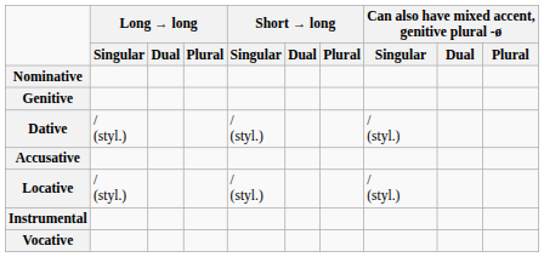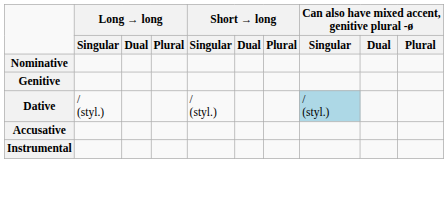 <table class="wikitable">
 <tr>
 <td rowspan="2"></td>
 <th colspan="3">Long → long</th>
 <th colspan="3">Short → long</th>
 <th colspan="3">Can also have mixed accent,<br>genitive plural -ø</th>
 </tr>
 <tr>
 <th>Singular</th>
 <th>Dual</th>
 <th>Plural</th>
 <th>Singular</th>
 <th>Dual</th>
 <th>Plural</th>
 <th>Singular</th>
 <th>Dual</th>
 <th>Plural</th>
 </tr>
 <tr>
 <th>Nominative</th>
 <td></td>
 <td></td>
 <td></td>
 <td></td>
 <td></td>
 <td></td>
 <td></td>
 <td></td>
 <td></td>
 </tr>
 <tr>
 <th>Genitive</th>
 <td></td>
 <td></td>
 <td></td>
 <td></td>
 <td></td>
 <td></td>
 <td></td>
 <td></td>
 <td></td>
 </tr>
 <tr>
 <th>Dative</th>
 <td> /<br> (styl.)</td>
 <td></td>
 <td></td>
 <td> /<br> (styl.)</td>
 <td></td>
 <td></td>
-<td> /<br> (styl.)</td>
+<td style="background: lightblue;"> /<br> (styl.)</td>
 <td></td>
 <td></td>
 </tr>
 <tr>
 <th>Accusative</th>
 <td></td>
 <td></td>
 <td></td>
 <td></td>
 <td></td>
 <td></td>
 <td></td>
 <td></td>
 <td></td>
 </tr>
 <tr>
-<th>Locative</th>
-<td> /<br> (styl.)</td>
-<td></td>
-<td></td>
-<td> /<br> (styl.)</td>
-<td></td>
-<td></td>
-<td> /<br> (styl.)</td>
-<td></td>
-<td></td>
-</tr>
-<tr>
 <th>Instrumental</th>
 <td></td>
 <td></td>
 <td></td>
 <td></td>
 <td></td>
 <td></td>
 <td></td>
 <td></td>
 <td></td>
 </tr>
-<tr>
-<th>Vocative</th>
-<td></td>
-<td></td>
-<td></td>
-<td></td>
-<td></td>
-<td></td>
-<td></td>
-<td></td>
-<td></td>
-</tr>
 </table>
